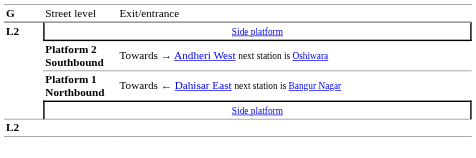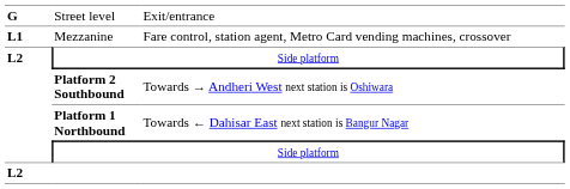 <table cellspacing="0" cellpadding="3" border="0">
 <tr>
 <td style="border-bottom:solid 1px gray;border-top:solid 1px gray;" width="50" valign="top"><strong>G</strong></td>
 <td style="border-top:solid 1px gray;border-bottom:solid 1px gray;" width="100" valign="top">Street level</td>
 <td style="border-top:solid 1px gray;border-bottom:solid 1px gray;" width="500" valign="top">Exit/entrance</td>
+</tr>
+<tr>
+<td valign="top"><strong>L1</strong></td>
+<td valign="top">Mezzanine</td>
+<td valign="top">Fare control, station agent, Metro Card vending machines, crossover</td>
 </tr>
 <tr>
 <td rowspan="4" style="border-top:solid 1px gray;border-bottom:solid 1px gray;" width="50" valign="top"><strong>L2</strong></td>
 <td colspan="2" style="border-top:solid 1px gray;border-right:solid 2px black;border-left:solid 2px black;border-bottom:solid 2px black;text-align:center;"><small><a href='#'>Side platform</a></small></td>
 </tr>
 <tr>
 <td style="border-bottom:solid 1px gray;" width="100"><span><strong>Platform 2</strong><br><strong>Southbound</strong></span></td>
 <td style="border-bottom:solid 1px gray;" width="500">Towards → <a href='#'>Andheri West</a> <small>next station is <a href='#'>Oshiwara</a></small></td>
 </tr>
 <tr>
 <td><span><strong>Platform 1</strong><br><strong>Northbound</strong></span></td>
 <td>Towards ← <a href='#'>Dahisar East</a> <small>next station is <a href='#'>Bangur Nagar</a></small></td>
 </tr>
 <tr>
 <td colspan="2" style="border-top:solid 2px black;border-right:solid 2px black;border-left:solid 2px black;border-bottom:solid 1px gray;" align="center"><small><a href='#'>Side platform</a></small></td>
 </tr>
 <tr>
 <td rowspan="2" style="border-bottom:solid 1px gray;" width="50" valign="top"><strong>L2</strong></td>
 <td style="border-bottom:solid 1px gray;" width="100"></td>
 <td style="border-bottom:solid 1px gray;" width="500"></td>
 </tr>
 <tr>
 </tr>
 </table>
